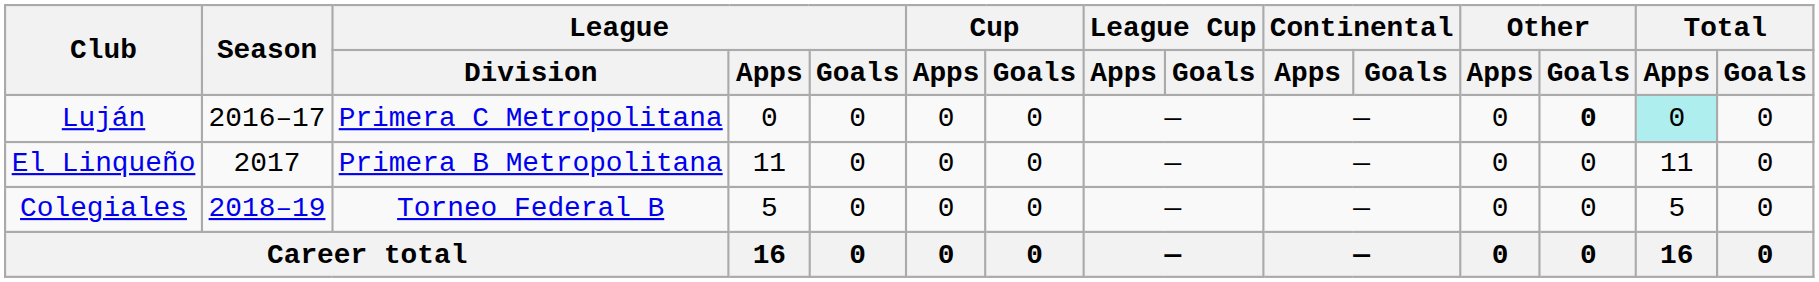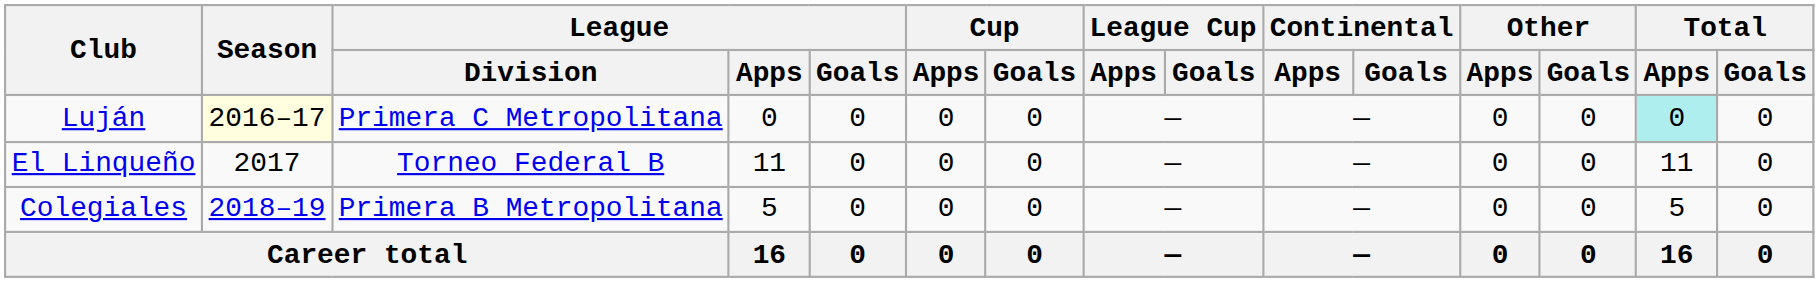 <table class="wikitable" style="text-align:center">
 <tr>
 <th rowspan="2">Club</th>
 <th rowspan="2">Season</th>
 <th colspan="3">League</th>
 <th colspan="2">Cup</th>
 <th colspan="2">League Cup</th>
 <th colspan="2">Continental</th>
 <th colspan="2">Other</th>
 <th colspan="2">Total</th>
 </tr>
 <tr>
 <th>Division</th>
 <th>Apps</th>
 <th>Goals</th>
 <th>Apps</th>
 <th>Goals</th>
 <th>Apps</th>
 <th>Goals</th>
 <th>Apps</th>
 <th>Goals</th>
 <th>Apps</th>
 <th>Goals</th>
 <th>Apps</th>
 <th>Goals</th>
 </tr>
 <tr>
 <td rowspan="1"><a href='#'>Luján</a></td>
-<td>2016–17</td>
+<td style="background: lightyellow;">2016–17</td>
 <td rowspan="1"><a href='#'>Primera C Metropolitana</a></td>
 <td>0</td>
 <td>0</td>
 <td>0</td>
 <td>0</td>
 <td colspan="2">—</td>
 <td colspan="2">—</td>
 <td>0</td>
-<td><strong>0</strong></td>
+<td>0</td>
 <td style="background: paleturquoise;">0</td>
 <td>0</td>
 </tr>
 <tr>
 <td rowspan="1"><a href='#'>El Linqueño</a></td>
 <td>2017</td>
-<td rowspan="1"><a href='#'>Primera B Metropolitana</a></td>
+<td rowspan="1"><a href='#'>Torneo Federal B</a></td>
 <td>11</td>
 <td>0</td>
 <td>0</td>
 <td>0</td>
 <td colspan="2">—</td>
 <td colspan="2">—</td>
 <td>0</td>
 <td>0</td>
 <td>11</td>
 <td>0</td>
 </tr>
 <tr>
 <td rowspan="1"><a href='#'>Colegiales</a></td>
 <td><a href='#'>2018–19</a></td>
-<td rowspan="1"><a href='#'>Torneo Federal B</a></td>
+<td rowspan="1"><a href='#'>Primera B Metropolitana</a></td>
 <td>5</td>
 <td>0</td>
 <td>0</td>
 <td>0</td>
 <td colspan="2">—</td>
 <td colspan="2">—</td>
 <td>0</td>
 <td>0</td>
 <td>5</td>
 <td>0</td>
 </tr>
 <tr>
 <th colspan="3">Career total</th>
 <th>16</th>
 <th>0</th>
 <th>0</th>
 <th>0</th>
 <th colspan="2">—</th>
 <th colspan="2">—</th>
 <th>0</th>
 <th>0</th>
 <th>16</th>
 <th>0</th>
 </tr>
 </table>
